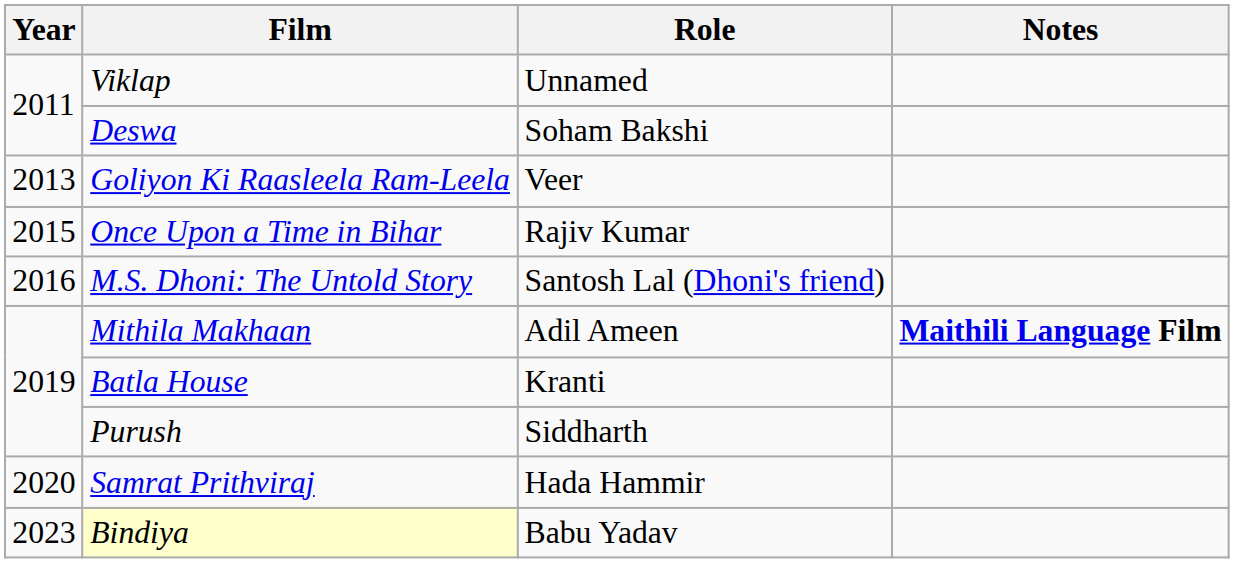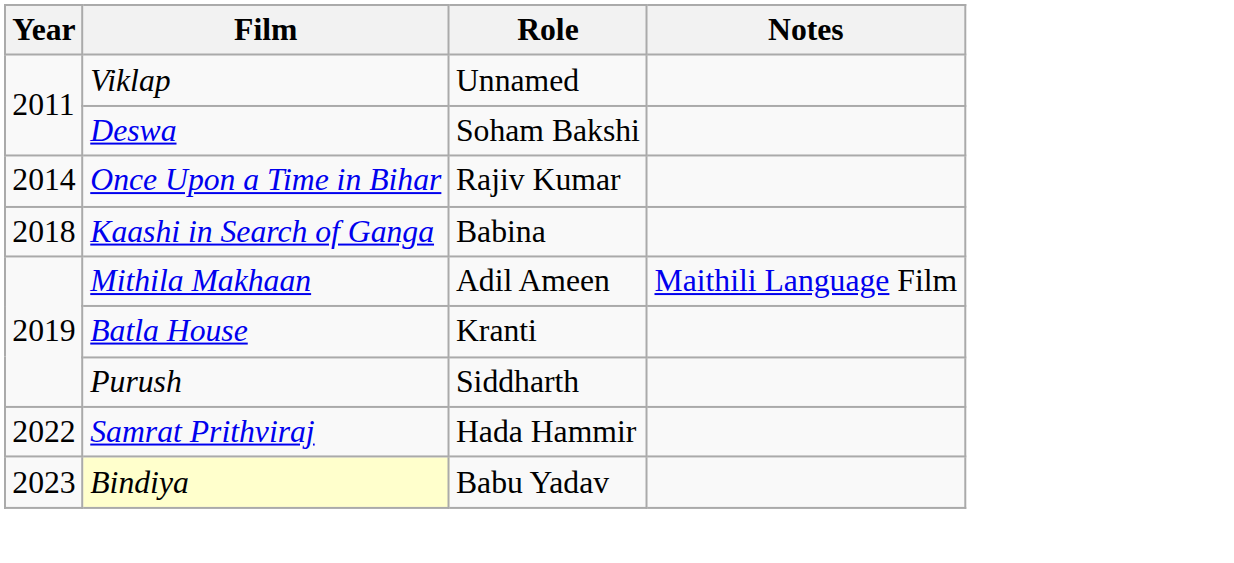 <table class="wikitable sortable mw-collapsible">
 <tr>
 <th>Year</th>
 <th>Film</th>
 <th>Role</th>
 <th>Notes</th>
 </tr>
 <tr>
 <td rowspan="2">2011</td>
 <td><em>Viklap</em></td>
 <td>Unnamed</td>
 <td></td>
 </tr>
 <tr>
 <td><em><a href='#'>Deswa</a></em></td>
 <td>Soham Bakshi</td>
 <td></td>
 </tr>
 <tr>
-<td>2013</td>
-<td><em><a href='#'>Goliyon Ki Raasleela Ram-Leela</a></em></td>
-<td>Veer</td>
-<td></td>
-</tr>
-<tr>
-<td>2015</td>
+<td>2014</td>
 <td><em><a href='#'>Once Upon a Time in Bihar</a></em></td>
 <td>Rajiv Kumar</td>
 <td></td>
 </tr>
 <tr>
-<td>2016</td>
-<td><em><a href='#'>M.S. Dhoni: The Untold Story</a></em></td>
-<td>Santosh Lal (<a href='#'>Dhoni's friend</a>)</td>
+<td>2018</td>
+<td><em><a href='#'>Kaashi in Search of Ganga</a></em></td>
+<td>Babina</td>
 <td></td>
 </tr>
 <tr>
 <td rowspan="3">2019</td>
 <td><em><a href='#'>Mithila Makhaan</a></em></td>
 <td>Adil Ameen</td>
-<td><strong><a href='#'>Maithili Language</a> Film</strong></td>
+<td><a href='#'>Maithili Language</a> Film</td>
 </tr>
 <tr>
 <td><em><a href='#'>Batla House</a></em></td>
 <td>Kranti</td>
 <td></td>
 </tr>
 <tr>
 <td><em>Purush</em></td>
 <td>Siddharth</td>
 <td></td>
 </tr>
 <tr>
-<td>2020</td>
+<td>2022</td>
 <td><em><a href='#'>Samrat Prithviraj</a></em></td>
 <td>Hada Hammir</td>
 <td></td>
 </tr>
 <tr>
 <td>2023</td>
 <td style="background:#ffc;"><em>Bindiya</em> </td>
 <td>Babu Yadav</td>
 <td></td>
 </tr>
 </table>
